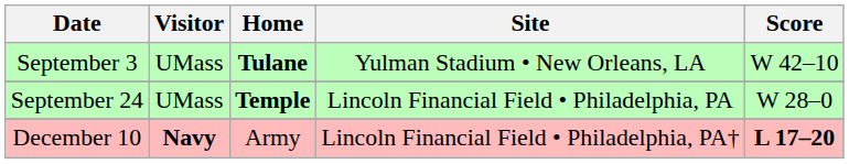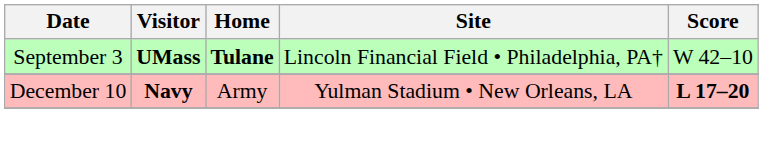 <table class="wikitable" style="text-align:center">
 <tr>
 <th>Date</th>
 <th>Visitor</th>
 <th>Home</th>
 <th>Site</th>
 <th>Score</th>
 </tr>
 <tr style="background:#bfb;">
 <td>September 3</td>
-<td>UMass</td>
+<td><strong>UMass</strong></td>
 <td><strong>Tulane</strong></td>
-<td>Yulman Stadium • New Orleans, LA</td>
+<td>Lincoln Financial Field • Philadelphia, PA†</td>
 <td>W 42–10</td>
 </tr>
 <tr>
-</tr>
-<tr style="background:#bfb;">
-<td>September 24</td>
-<td>UMass</td>
-<td><strong>Temple</strong></td>
-<td>Lincoln Financial Field • Philadelphia, PA</td>
-<td>W 28–0</td>
 </tr>
 <tr>
 </tr>
 <tr style="background:#fbb;">
 <td>December 10</td>
 <td><strong>Navy</strong></td>
 <td>Army</td>
-<td>Lincoln Financial Field • Philadelphia, PA†</td>
+<td>Yulman Stadium • New Orleans, LA</td>
 <td><strong>L 17–20 </strong></td>
 </tr>
 <tr>
 </tr>
 </table>
